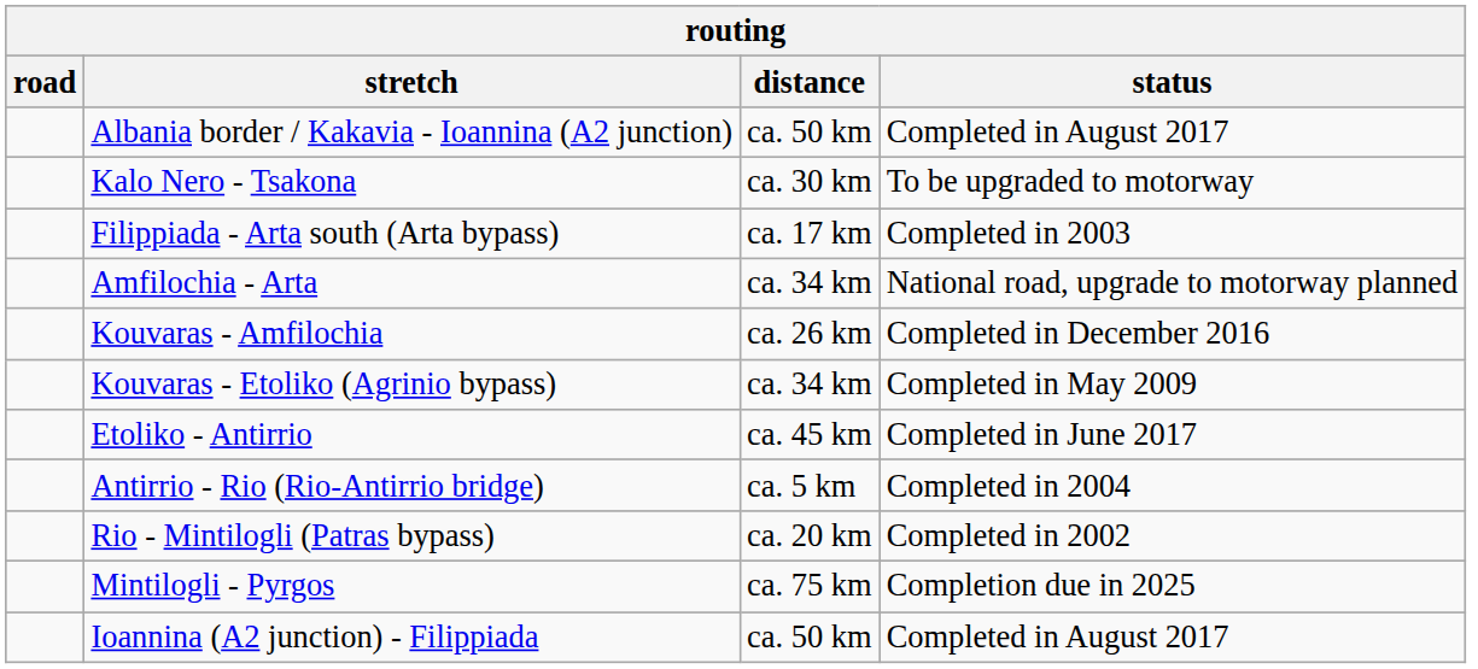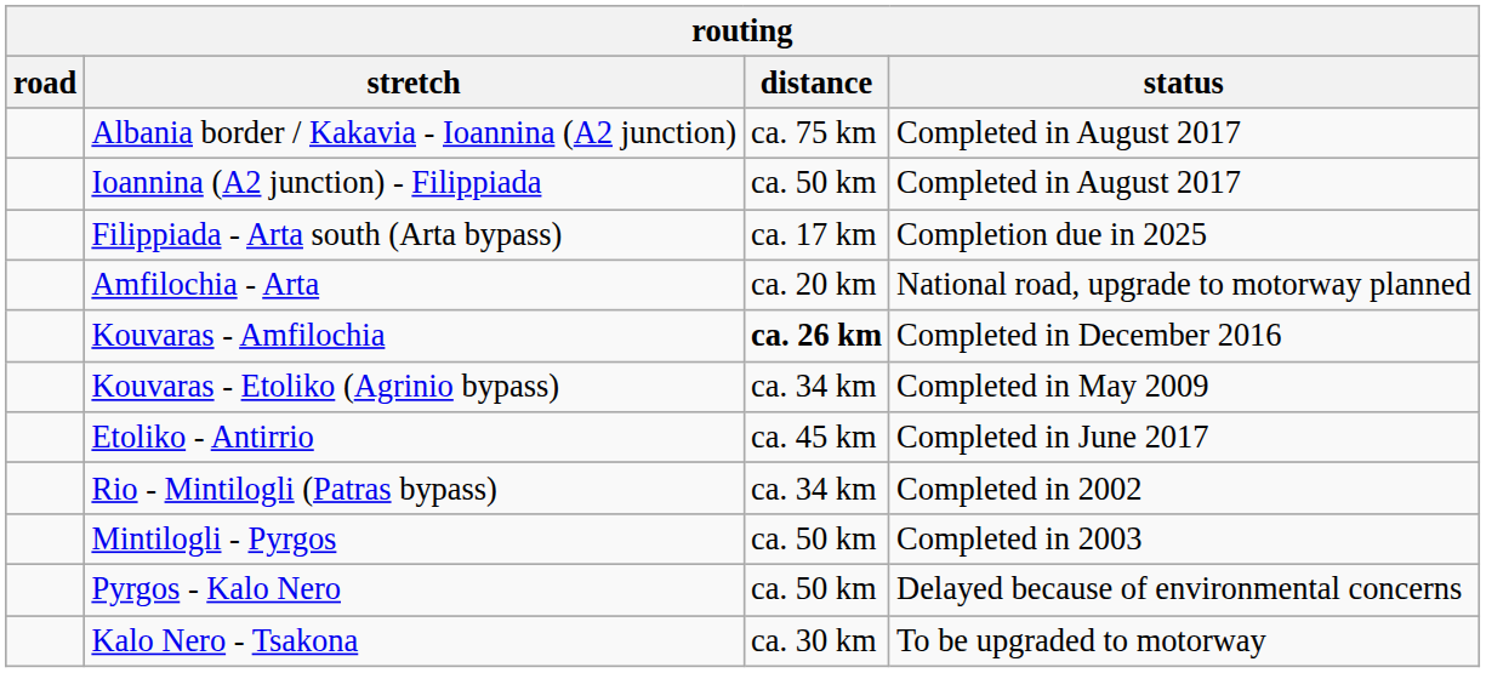 <table class="wikitable">
 <tr class="hintergrundfarbe8">
 <th colspan="4">routing</th>
 </tr>
 <tr>
 <th>road</th>
 <th>stretch</th>
 <th>distance</th>
 <th>status</th>
 </tr>
 <tr>
 <td></td>
 <td><a href='#'>Albania</a> border / <a href='#'>Kakavia</a> - <a href='#'>Ioannina</a> (<a href='#'>A2</a> junction)</td>
+<td>ca. 75 km</td>
+<td>Completed in August 2017</td>
+</tr>
+<tr>
+<td></td>
+<td><a href='#'>Ioannina</a> (<a href='#'>A2</a> junction) - <a href='#'>Filippiada</a></td>
 <td>ca. 50 km</td>
 <td>Completed in August 2017</td>
 </tr>
 <tr>
 <td></td>
-<td><a href='#'>Kalo Nero</a> - <a href='#'>Tsakona</a></td>
-<td>ca. 30 km</td>
-<td>To be upgraded to motorway</td>
-</tr>
-<tr>
-<td></td>
 <td><a href='#'>Filippiada</a> - <a href='#'>Arta</a> south (Arta bypass)</td>
 <td>ca. 17 km</td>
-<td>Completed in 2003</td>
+<td>Completion due in 2025</td>
 </tr>
 <tr>
 <td></td>
 <td><a href='#'>Amfilochia</a> - <a href='#'>Arta</a></td>
-<td>ca. 34 km</td>
+<td>ca. 20 km</td>
 <td>National road, upgrade to motorway planned</td>
 </tr>
 <tr>
 <td></td>
 <td><a href='#'>Kouvaras</a> - <a href='#'>Amfilochia</a></td>
-<td>ca. 26 km</td>
+<td><strong>ca. 26 km</strong></td>
 <td>Completed in December 2016</td>
 </tr>
 <tr>
 <td></td>
 <td><a href='#'>Kouvaras</a> - <a href='#'>Etoliko</a> (<a href='#'>Agrinio</a> bypass)</td>
 <td>ca. 34 km</td>
 <td>Completed in May 2009</td>
 </tr>
 <tr>
 <td></td>
 <td><a href='#'>Etoliko</a> - <a href='#'>Antirrio</a></td>
 <td>ca. 45 km</td>
 <td>Completed in June 2017</td>
 </tr>
 <tr>
 <td></td>
-<td><a href='#'>Antirrio</a> - <a href='#'>Rio</a> (<a href='#'>Rio-Antirrio bridge</a>)</td>
-<td>ca. 5 km</td>
-<td>Completed in 2004</td>
-</tr>
-<tr>
-<td></td>
 <td><a href='#'>Rio</a> - <a href='#'>Mintilogli</a> (<a href='#'>Patras</a> bypass)</td>
-<td>ca. 20 km</td>
+<td>ca. 34 km</td>
 <td>Completed in 2002</td>
 </tr>
 <tr>
 <td></td>
 <td><a href='#'>Mintilogli</a> - <a href='#'>Pyrgos</a></td>
-<td>ca. 75 km</td>
-<td>Completion due in 2025</td>
+<td>ca. 50 km</td>
+<td>Completed in 2003</td>
 </tr>
 <tr>
 <td></td>
-<td><a href='#'>Ioannina</a> (<a href='#'>A2</a> junction) - <a href='#'>Filippiada</a></td>
+<td><a href='#'>Pyrgos</a> - <a href='#'>Kalo Nero</a></td>
 <td>ca. 50 km</td>
-<td>Completed in August 2017</td>
+<td>Delayed because of environmental concerns</td>
+</tr>
+<tr>
+<td></td>
+<td><a href='#'>Kalo Nero</a> - <a href='#'>Tsakona</a></td>
+<td>ca. 30 km</td>
+<td>To be upgraded to motorway</td>
 </tr>
 </table>
